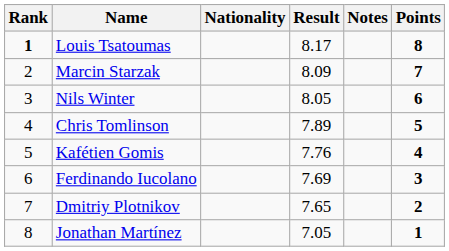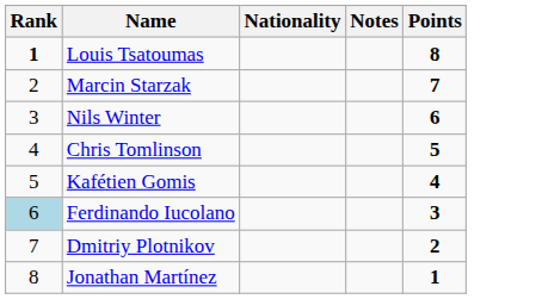 <table class="wikitable sortable" style="text-align:center">
 <tr>
 <th>Rank</th>
 <th>Name</th>
 <th>Nationality</th>
-<th>Result</th>
 <th>Notes</th>
 <th>Points</th>
 </tr>
 <tr>
 <td><strong>1</strong></td>
 <td align=left><a href='#'>Louis Tsatoumas</a></td>
 <td align=left></td>
-<td>8.17</td>
 <td></td>
 <td><strong>8</strong></td>
 </tr>
 <tr>
 <td>2</td>
 <td align=left><a href='#'>Marcin Starzak</a></td>
 <td align=left></td>
-<td>8.09</td>
 <td></td>
 <td><strong>7</strong></td>
 </tr>
 <tr>
 <td>3</td>
 <td align=left><a href='#'>Nils Winter</a></td>
 <td align=left></td>
-<td>8.05</td>
 <td></td>
 <td><strong>6</strong></td>
 </tr>
 <tr>
 <td>4</td>
 <td align=left><a href='#'>Chris Tomlinson</a></td>
 <td align=left></td>
-<td>7.89</td>
 <td></td>
 <td><strong>5</strong></td>
 </tr>
 <tr>
 <td>5</td>
 <td align=left><a href='#'>Kafétien Gomis</a></td>
 <td align=left></td>
-<td>7.76</td>
 <td></td>
 <td><strong>4</strong></td>
 </tr>
 <tr>
-<td>6</td>
+<td style="background: lightblue;">6</td>
 <td align=left><a href='#'>Ferdinando Iucolano</a></td>
 <td align=left></td>
-<td>7.69</td>
 <td></td>
 <td><strong>3</strong></td>
 </tr>
 <tr>
 <td>7</td>
 <td align=left><a href='#'>Dmitriy Plotnikov</a></td>
 <td align=left></td>
-<td>7.65</td>
 <td></td>
 <td><strong>2</strong></td>
 </tr>
 <tr>
 <td>8</td>
 <td align=left><a href='#'>Jonathan Martínez</a></td>
 <td align=left></td>
-<td>7.05</td>
 <td></td>
 <td><strong>1</strong></td>
 </tr>
 </table>
